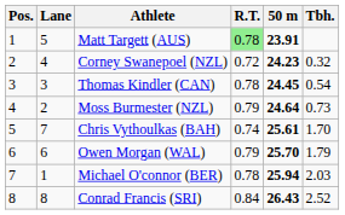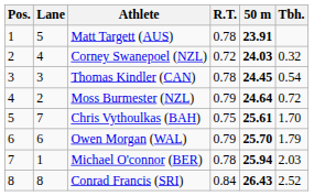 <table class="wikitable">
 <tr>
 <th>Pos.</th>
 <th>Lane</th>
 <th>Athlete</th>
 <th>R.T.</th>
 <th>50 m</th>
 <th>Tbh.</th>
 </tr>
 <tr>
 <td>1</td>
 <td>5</td>
 <td> <a href='#'>Matt Targett</a> (<a href='#'>AUS</a>)</td>
-<td style="background: lightgreen;">0.78</td>
+<td>0.78</td>
 <td><strong>23.91</strong></td>
 <td> </td>
 </tr>
 <tr>
 <td>2</td>
 <td>4</td>
 <td> <a href='#'>Corney Swanepoel</a> (<a href='#'>NZL</a>)</td>
 <td>0.72</td>
-<td><strong>24.23</strong></td>
+<td><strong>24.03</strong></td>
 <td>0.32</td>
 </tr>
 <tr>
 <td>3</td>
 <td>3</td>
 <td> <a href='#'>Thomas Kindler</a> (<a href='#'>CAN</a>)</td>
 <td>0.78</td>
 <td><strong>24.45</strong></td>
 <td>0.54</td>
 </tr>
 <tr>
 <td>4</td>
 <td>2</td>
 <td> <a href='#'>Moss Burmester</a> (<a href='#'>NZL</a>)</td>
 <td>0.79</td>
 <td><strong>24.64</strong></td>
-<td>0.73</td>
+<td>0.72</td>
 </tr>
 <tr>
 <td>5</td>
 <td>7</td>
 <td> <a href='#'>Chris Vythoulkas</a> (<a href='#'>BAH</a>)</td>
-<td>0.74</td>
+<td>0.75</td>
 <td><strong>25.61</strong></td>
 <td>1.70</td>
 </tr>
 <tr>
 <td>6</td>
 <td>6</td>
 <td> <a href='#'>Owen Morgan</a> (<a href='#'>WAL</a>)</td>
 <td>0.79</td>
 <td><strong>25.70</strong></td>
 <td>1.79</td>
 </tr>
 <tr>
 <td>7</td>
 <td>1</td>
 <td> <a href='#'>Michael O'connor</a> (<a href='#'>BER</a>)</td>
 <td>0.78</td>
 <td><strong>25.94</strong></td>
 <td>2.03</td>
 </tr>
 <tr>
 <td>8</td>
 <td>8</td>
 <td> <a href='#'>Conrad Francis</a> (<a href='#'>SRI</a>)</td>
 <td>0.84</td>
 <td><strong>26.43</strong></td>
 <td>2.52</td>
 </tr>
 </table>
